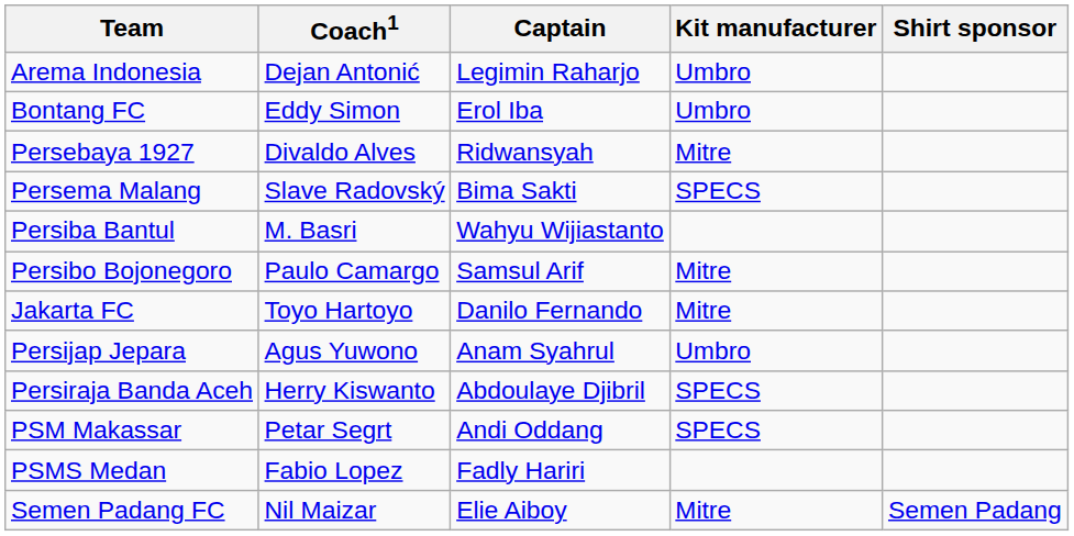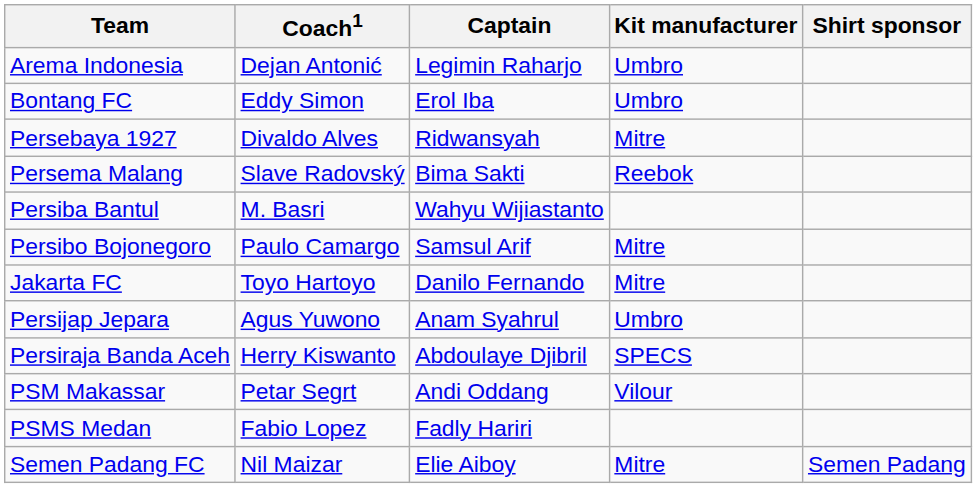 <table class="wikitable sortable">
 <tr>
 <th>Team</th>
 <th>Coach<sup>1</sup></th>
 <th>Captain</th>
 <th>Kit manufacturer</th>
 <th>Shirt sponsor</th>
 </tr>
 <tr>
 <td><a href='#'>Arema Indonesia</a></td>
 <td> <a href='#'>Dejan Antonić</a></td>
 <td> <a href='#'>Legimin Raharjo</a></td>
 <td><a href='#'>Umbro</a></td>
 <td></td>
 </tr>
 <tr>
 <td><a href='#'>Bontang FC</a></td>
 <td> <a href='#'>Eddy Simon</a></td>
 <td> <a href='#'>Erol Iba</a></td>
 <td><a href='#'>Umbro</a></td>
 <td></td>
 </tr>
 <tr>
 <td><a href='#'>Persebaya 1927</a></td>
 <td> <a href='#'>Divaldo Alves</a></td>
 <td> <a href='#'>Ridwansyah</a></td>
 <td><a href='#'>Mitre</a></td>
 <td></td>
 </tr>
 <tr>
 <td><a href='#'>Persema Malang</a></td>
 <td> <a href='#'>Slave Radovský</a></td>
 <td> <a href='#'>Bima Sakti</a></td>
-<td><a href='#'>SPECS</a></td>
+<td><a href='#'>Reebok</a></td>
 <td></td>
 </tr>
 <tr>
 <td><a href='#'>Persiba Bantul</a></td>
 <td> <a href='#'>M. Basri</a></td>
 <td> <a href='#'>Wahyu Wijiastanto</a></td>
 <td></td>
 <td></td>
 </tr>
 <tr>
 <td><a href='#'>Persibo Bojonegoro</a></td>
 <td> <a href='#'>Paulo Camargo</a></td>
 <td> <a href='#'>Samsul Arif</a></td>
 <td><a href='#'>Mitre</a></td>
 <td></td>
 </tr>
 <tr>
 <td><a href='#'>Jakarta FC</a></td>
 <td> <a href='#'>Toyo Hartoyo</a></td>
 <td> <a href='#'>Danilo Fernando</a></td>
 <td><a href='#'>Mitre</a></td>
 <td></td>
 </tr>
 <tr>
 <td><a href='#'>Persijap Jepara</a></td>
 <td> <a href='#'>Agus Yuwono</a></td>
 <td> <a href='#'>Anam Syahrul</a></td>
 <td><a href='#'>Umbro</a></td>
 <td></td>
 </tr>
 <tr>
 <td><a href='#'>Persiraja Banda Aceh</a></td>
 <td> <a href='#'>Herry Kiswanto</a></td>
 <td> <a href='#'>Abdoulaye Djibril</a></td>
 <td><a href='#'>SPECS</a></td>
 <td></td>
 </tr>
 <tr>
 <td><a href='#'>PSM Makassar</a></td>
 <td> <a href='#'>Petar Segrt</a></td>
 <td> <a href='#'>Andi Oddang</a></td>
-<td><a href='#'>SPECS</a></td>
+<td><a href='#'>Vilour</a></td>
 <td></td>
 </tr>
 <tr>
 <td><a href='#'>PSMS Medan</a></td>
 <td> <a href='#'>Fabio Lopez</a></td>
 <td> <a href='#'>Fadly Hariri</a></td>
 <td></td>
 <td></td>
 </tr>
 <tr>
 <td><a href='#'>Semen Padang FC</a></td>
 <td> <a href='#'>Nil Maizar</a></td>
 <td> <a href='#'>Elie Aiboy</a></td>
 <td><a href='#'>Mitre</a></td>
 <td><a href='#'>Semen Padang</a></td>
 </tr>
 </table>
